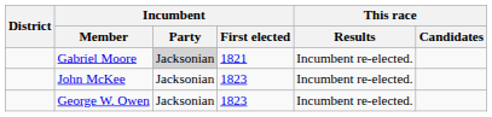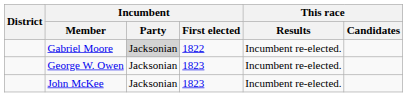 <table class=wikitable>
 <tr>
 <th rowspan=2>District</th>
 <th colspan=3>Incumbent</th>
 <th colspan=2>This race</th>
 </tr>
 <tr>
 <th>Member</th>
 <th>Party</th>
 <th>First elected</th>
 <th>Results</th>
 <th>Candidates</th>
 </tr>
 <tr>
 <td><br></td>
 <td><a href='#'>Gabriel Moore</a></td>
 <td style="background: lightgrey;">Jacksonian</td>
-<td><a href='#'>1821</a></td>
+<td><a href='#'>1822</a></td>
+<td>Incumbent re-elected.</td>
+<td nowrap></td>
+</tr>
+<tr>
+<td><br></td>
+<td><a href='#'>George W. Owen</a></td>
+<td>Jacksonian</td>
+<td><a href='#'>1823</a></td>
 <td>Incumbent re-elected.</td>
 <td nowrap></td>
 </tr>
 <tr>
 <td><br></td>
 <td><a href='#'>John McKee</a></td>
 <td>Jacksonian</td>
 <td><a href='#'>1823</a></td>
 <td>Incumbent re-elected.</td>
 <td nowrap></td>
 </tr>
-<tr>
-<td><br></td>
-<td><a href='#'>George W. Owen</a></td>
-<td>Jacksonian</td>
-<td><a href='#'>1823</a></td>
-<td>Incumbent re-elected.</td>
-<td nowrap></td>
-</tr>
 </table>
